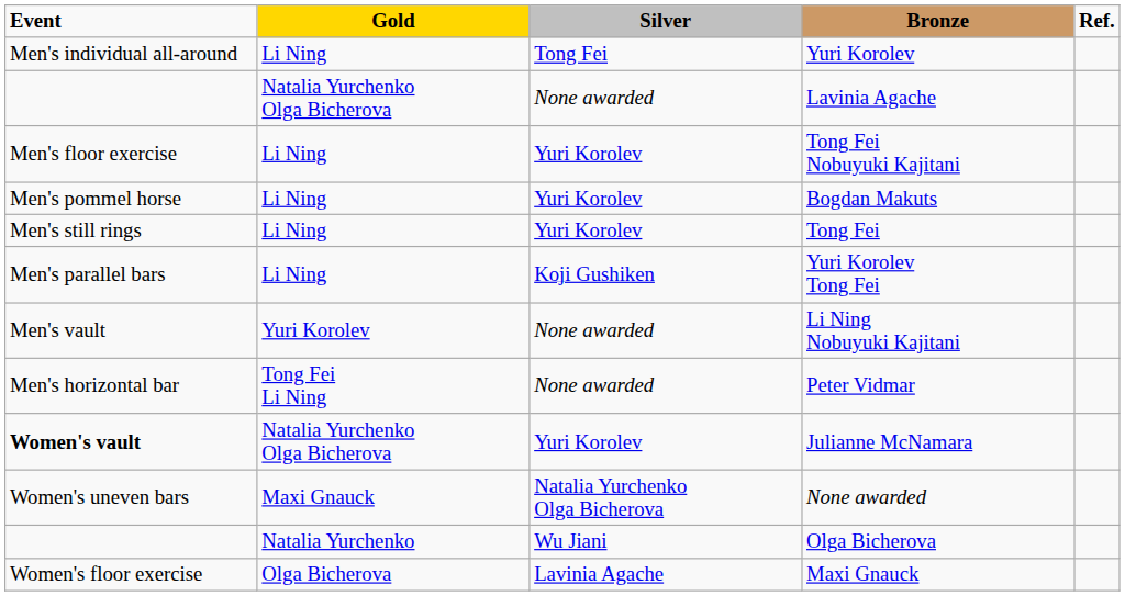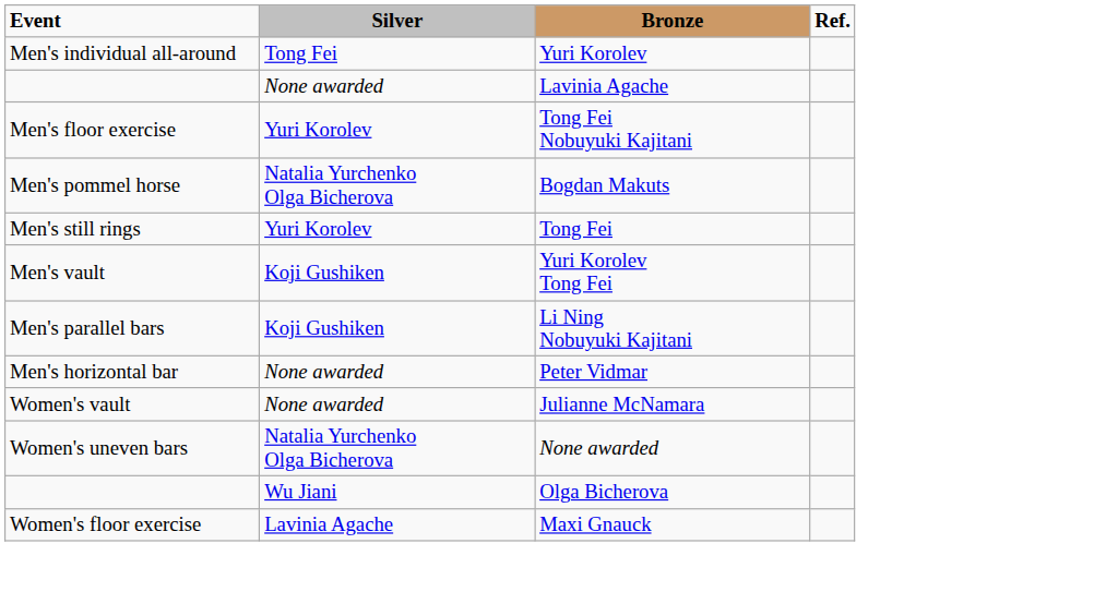 <table class="wikitable">
 <tr>
 <td style="width:12em;"><strong>Event</strong></td>
-<td style="text-align:center; background:gold; width:13em;"><strong>Gold</strong></td>
 <td style="text-align:center; background:silver; width:13em;"><strong>Silver</strong></td>
 <td style="text-align:center; background:#c96; width:13em;"><strong>Bronze</strong></td>
 <td style="width:1em;"><strong>Ref.</strong></td>
 </tr>
 <tr>
 <td>Men's individual all-around</td>
-<td> <a href='#'>Li Ning</a></td>
 <td> <a href='#'>Tong Fei</a></td>
 <td> <a href='#'>Yuri Korolev</a></td>
 <td></td>
 </tr>
 <tr>
 <td></td>
-<td> <a href='#'>Natalia Yurchenko</a> <br>  <a href='#'>Olga Bicherova</a></td>
 <td><em>None awarded</em></td>
 <td> <a href='#'>Lavinia Agache</a></td>
 <td></td>
 </tr>
 <tr>
 <td>Men's floor exercise</td>
-<td> <a href='#'>Li Ning</a></td>
 <td> <a href='#'>Yuri Korolev</a></td>
 <td> <a href='#'>Tong Fei</a><br> <a href='#'>Nobuyuki Kajitani</a></td>
 <td></td>
 </tr>
 <tr>
 <td>Men's pommel horse</td>
-<td> <a href='#'>Li Ning</a></td>
-<td> <a href='#'>Yuri Korolev</a></td>
+<td> <a href='#'>Natalia Yurchenko</a> <br>  <a href='#'>Olga Bicherova</a></td>
 <td> <a href='#'>Bogdan Makuts</a></td>
 <td></td>
 </tr>
 <tr>
 <td>Men's still rings</td>
-<td> <a href='#'>Li Ning</a></td>
 <td> <a href='#'>Yuri Korolev</a></td>
 <td> <a href='#'>Tong Fei</a></td>
 <td></td>
 </tr>
 <tr>
-<td>Men's parallel bars</td>
-<td> <a href='#'>Li Ning</a></td>
+<td>Men's vault</td>
 <td> <a href='#'>Koji Gushiken</a></td>
 <td> <a href='#'>Yuri Korolev</a><br> <a href='#'>Tong Fei</a></td>
 <td></td>
 </tr>
 <tr>
-<td>Men's vault</td>
-<td> <a href='#'>Yuri Korolev</a></td>
-<td><em>None awarded</em></td>
+<td>Men's parallel bars</td>
+<td> <a href='#'>Koji Gushiken</a></td>
 <td> <a href='#'>Li Ning</a><br> <a href='#'>Nobuyuki Kajitani</a></td>
 <td></td>
 </tr>
 <tr>
 <td>Men's horizontal bar</td>
-<td> <a href='#'>Tong Fei</a><br> <a href='#'>Li Ning</a></td>
 <td><em>None awarded</em></td>
 <td> <a href='#'>Peter Vidmar</a></td>
 <td></td>
 </tr>
 <tr>
-<td><strong>Women's vault</strong></td>
-<td> <a href='#'>Natalia Yurchenko</a> <br>  <a href='#'>Olga Bicherova</a></td>
-<td> <a href='#'>Yuri Korolev</a></td>
+<td>Women's vault</td>
+<td><em>None awarded</em></td>
 <td> <a href='#'>Julianne McNamara</a></td>
 <td></td>
 </tr>
 <tr>
 <td>Women's uneven bars</td>
-<td> <a href='#'>Maxi Gnauck</a></td>
 <td> <a href='#'>Natalia Yurchenko</a> <br>  <a href='#'>Olga Bicherova</a></td>
 <td><em>None awarded</em></td>
 <td></td>
 </tr>
 <tr>
 <td></td>
-<td> <a href='#'>Natalia Yurchenko</a></td>
 <td> <a href='#'>Wu Jiani</a></td>
 <td> <a href='#'>Olga Bicherova</a></td>
 <td></td>
 </tr>
 <tr>
 <td>Women's floor exercise</td>
-<td> <a href='#'>Olga Bicherova</a></td>
 <td> <a href='#'>Lavinia Agache</a></td>
 <td> <a href='#'>Maxi Gnauck</a></td>
 <td></td>
 </tr>
 </table>
